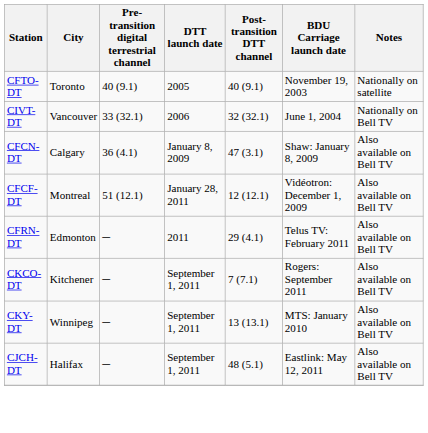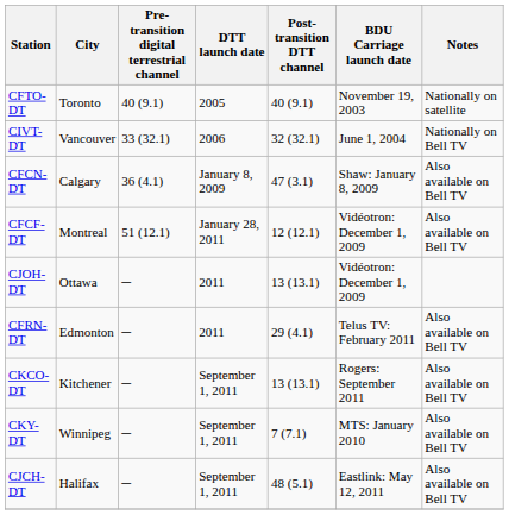 <table class="wikitable">
 <tr>
 <th>Station</th>
 <th>City</th>
 <th>Pre-transition digital<br>terrestrial channel</th>
 <th>DTT<br>launch date</th>
 <th>Post-transition<br>DTT channel</th>
 <th>BDU Carriage<br>launch date</th>
 <th>Notes</th>
 </tr>
 <tr>
 <td><a href='#'>CFTO-DT</a></td>
 <td>Toronto</td>
 <td>40 (9.1)</td>
 <td>2005</td>
 <td>40 (9.1)</td>
 <td>November 19, 2003</td>
 <td>Nationally on satellite</td>
 </tr>
 <tr>
 <td><a href='#'>CIVT-DT</a></td>
 <td>Vancouver</td>
 <td>33 (32.1)</td>
 <td>2006</td>
 <td>32 (32.1)</td>
 <td>June 1, 2004</td>
 <td>Nationally on Bell TV</td>
 </tr>
 <tr>
 <td><a href='#'>CFCN-DT</a></td>
 <td>Calgary</td>
 <td>36 (4.1)</td>
 <td>January 8, 2009</td>
 <td>47 (3.1)</td>
 <td>Shaw: January 8, 2009</td>
 <td>Also available on Bell TV</td>
 </tr>
 <tr>
 <td><a href='#'>CFCF-DT</a></td>
 <td>Montreal</td>
 <td>51 (12.1)</td>
 <td>January 28, 2011</td>
 <td>12 (12.1)</td>
 <td>Vidéotron: December 1, 2009</td>
 <td>Also available on Bell TV</td>
 </tr>
 <tr>
+<td><a href='#'>CJOH-DT</a></td>
+<td>Ottawa</td>
+<td>─</td>
+<td>2011</td>
+<td>13 (13.1)</td>
+<td>Vidéotron: December 1, 2009</td>
+<td></td>
+</tr>
+<tr>
 <td><a href='#'>CFRN-DT</a></td>
 <td>Edmonton</td>
 <td>─</td>
 <td>2011</td>
 <td>29 (4.1)</td>
 <td>Telus TV: February 2011</td>
 <td>Also available on Bell TV</td>
 </tr>
 <tr>
 <td><a href='#'>CKCO-DT</a></td>
 <td>Kitchener</td>
 <td>─</td>
 <td>September 1, 2011</td>
-<td>7 (7.1)</td>
+<td>13 (13.1)</td>
 <td>Rogers: September 2011</td>
 <td>Also available on Bell TV</td>
 </tr>
 <tr>
 <td><a href='#'>CKY-DT</a></td>
 <td>Winnipeg</td>
 <td>─</td>
 <td>September 1, 2011</td>
-<td>13 (13.1)</td>
+<td>7 (7.1)</td>
 <td>MTS: January 2010</td>
 <td>Also available on Bell TV</td>
 </tr>
 <tr>
 <td><a href='#'>CJCH-DT</a></td>
 <td>Halifax</td>
 <td>─</td>
 <td>September 1, 2011</td>
 <td>48 (5.1)</td>
 <td>Eastlink: May 12, 2011</td>
 <td>Also available on Bell TV</td>
 </tr>
 <tr>
 </tr>
 </table>
